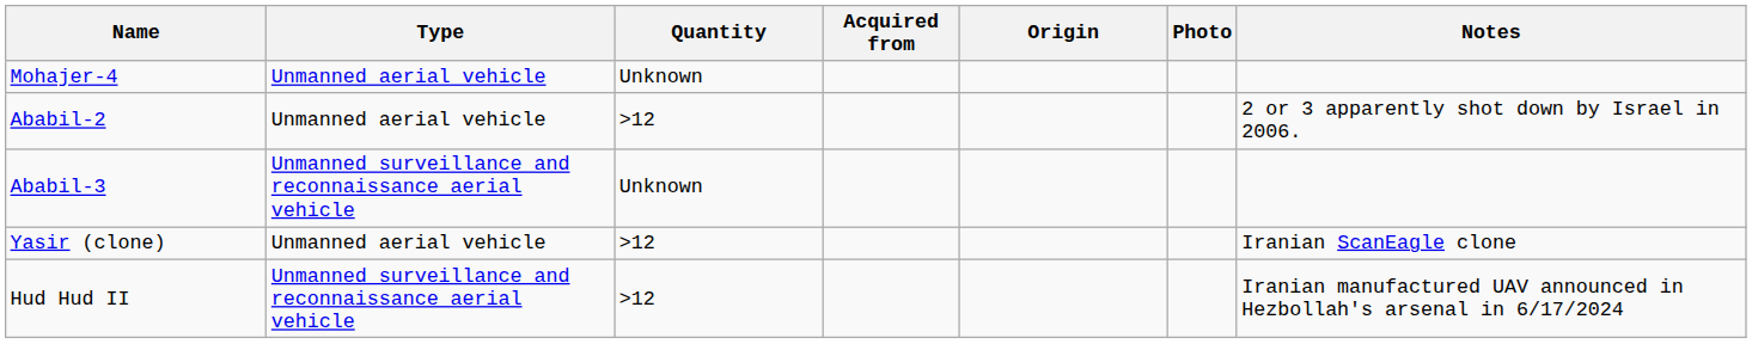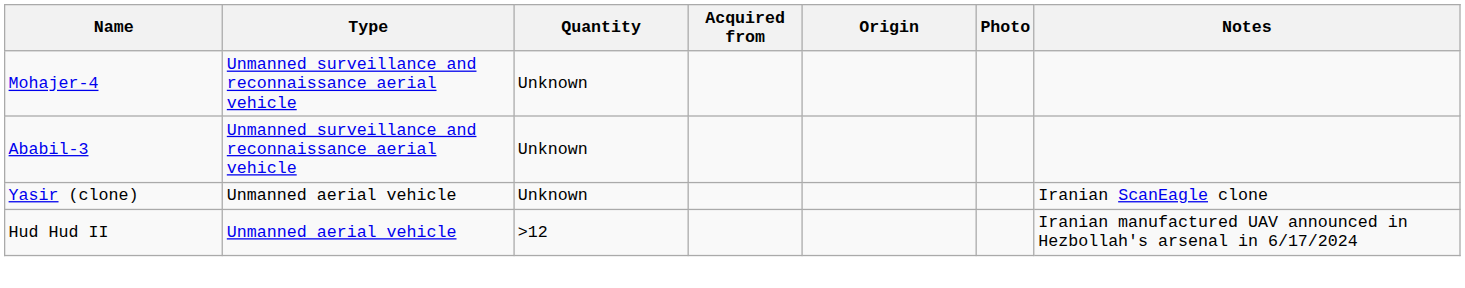 <table style="width:90%;" class="wikitable">
 <tr>
 <th style="width:15%;">Name</th>
 <th style="width:20%;">Type</th>
 <th style="width:12%;">Quantity</th>
 <th>Acquired from</th>
 <th style="width:12%;">Origin</th>
 <th>Photo</th>
 <th>Notes</th>
 </tr>
 <tr>
 <td><a href='#'>Mohajer-4</a></td>
-<td><a href='#'>Unmanned aerial vehicle</a></td>
+<td><a href='#'>Unmanned surveillance and reconnaissance aerial vehicle</a></td>
 <td>Unknown</td>
 <td></td>
 <td></td>
 <td></td>
 <td></td>
-</tr>
-<tr>
-<td><a href='#'>Ababil-2</a></td>
-<td>Unmanned aerial vehicle</td>
-<td>>12</td>
-<td></td>
-<td></td>
-<td></td>
-<td>2 or 3 apparently shot down by Israel in 2006.</td>
 </tr>
 <tr>
 <td><a href='#'>Ababil-3</a></td>
 <td><a href='#'>Unmanned surveillance and reconnaissance aerial vehicle</a></td>
 <td>Unknown</td>
 <td></td>
 <td></td>
 <td></td>
 <td></td>
 </tr>
 <tr>
 <td><a href='#'>Yasir</a> (clone)</td>
 <td>Unmanned aerial vehicle</td>
-<td>>12</td>
+<td>Unknown</td>
 <td></td>
 <td></td>
 <td></td>
 <td>Iranian <a href='#'>ScanEagle</a> clone</td>
 </tr>
 <tr>
 <td>Hud Hud II</td>
-<td><a href='#'>Unmanned surveillance and reconnaissance aerial vehicle</a></td>
+<td><a href='#'>Unmanned aerial vehicle</a></td>
 <td>>12</td>
 <td></td>
 <td></td>
 <td></td>
 <td>Iranian manufactured UAV announced in Hezbollah's arsenal in 6/17/2024</td>
 </tr>
 </table>
